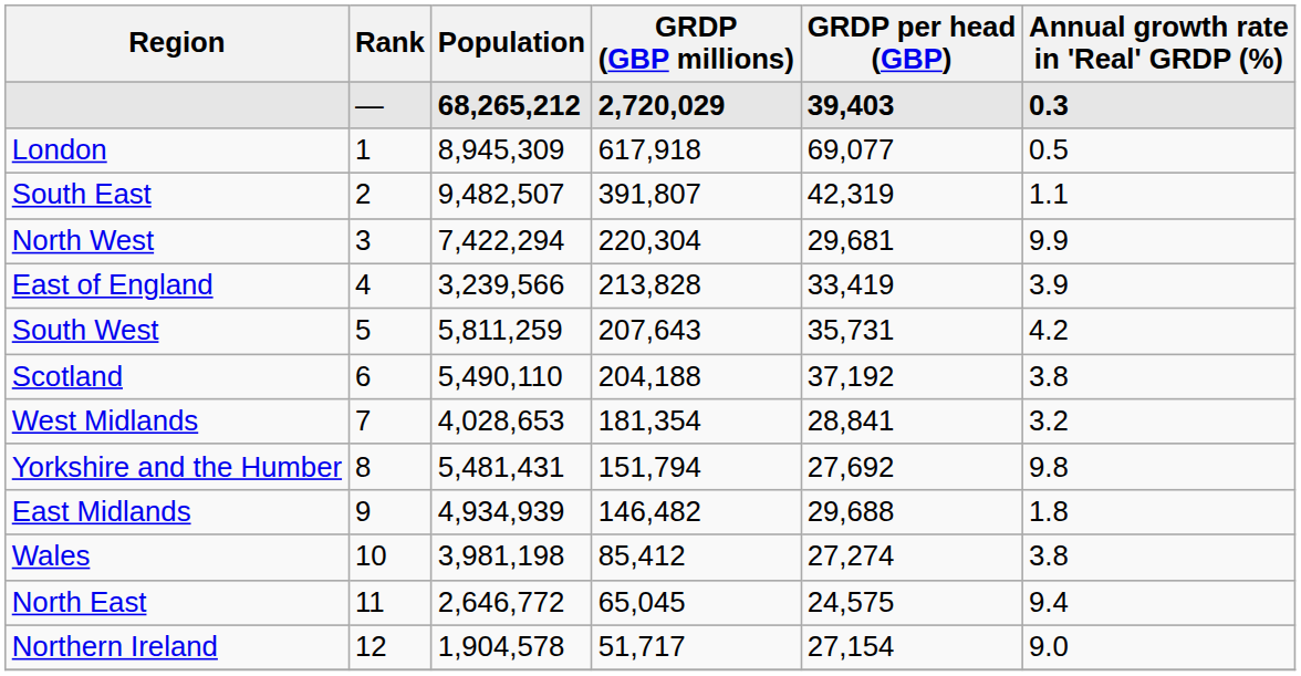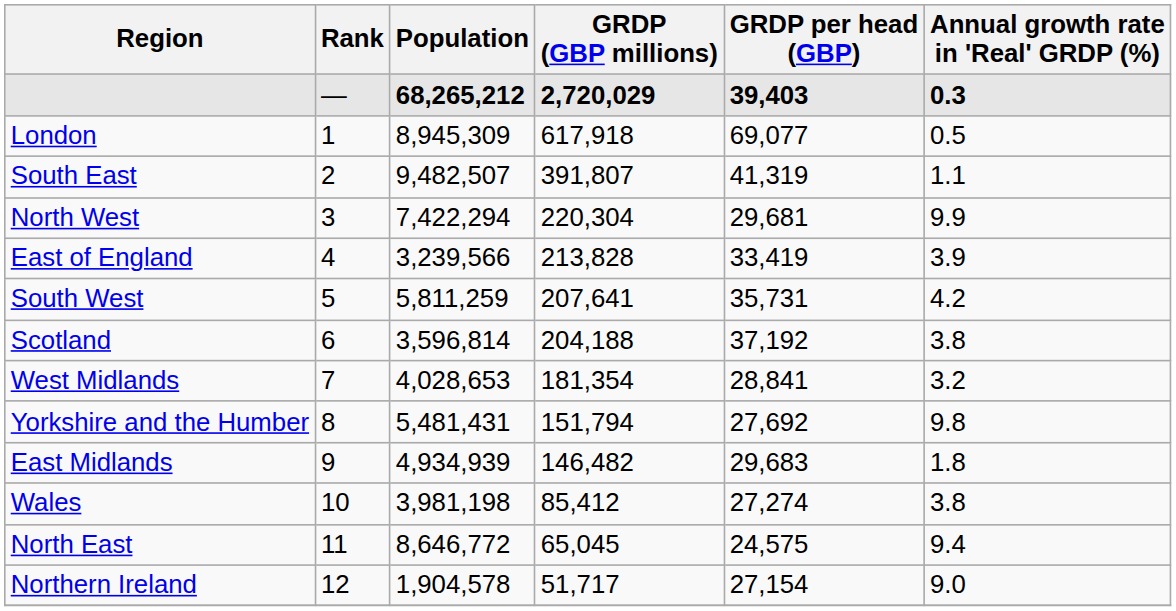 <table class="wikitable sortable col3right col4right col5right">
 <tr align=center valign=middle>
 <th>Region</th>
 <th data-sort-type="number">Rank</th>
 <th data-sort-type="number">Population</th>
 <th data-sort-type="number">GRDP<br>(<a href='#'>GBP</a> millions)</th>
 <th data-sort-type="number">GRDP per head<br>(<a href='#'>GBP</a>)</th>
 <th data-sort-type="number">Annual growth rate<br>in 'Real' GRDP (%)</th>
 </tr>
 <tr style="background:#e6e6e6">
 <td align=left><strong></strong></td>
 <td>—</td>
 <td><strong>68,265,212</strong></td>
 <td><strong>2,720,029</strong></td>
 <td><strong>39,403</strong></td>
 <td><strong>0.3</strong></td>
 </tr>
 <tr>
 <td align=left><a href='#'>London</a></td>
 <td>1</td>
 <td>8,945,309</td>
 <td>617,918</td>
 <td>69,077</td>
 <td>0.5 </td>
 </tr>
 <tr>
 <td align=left><a href='#'>South East</a></td>
 <td>2</td>
 <td>9,482,507</td>
 <td>391,807</td>
-<td>42,319</td>
+<td>41,319</td>
 <td>1.1 </td>
 </tr>
 <tr>
 <td align=left><a href='#'>North West</a></td>
 <td>3</td>
 <td>7,422,294</td>
 <td>220,304</td>
 <td>29,681</td>
 <td>9.9 </td>
 </tr>
 <tr>
 <td align=left><a href='#'>East of England</a></td>
 <td>4</td>
 <td>3,239,566</td>
 <td>213,828</td>
 <td>33,419</td>
 <td>3.9 </td>
 </tr>
 <tr>
 <td align=left><a href='#'>South West</a></td>
 <td>5</td>
 <td>5,811,259</td>
-<td>207,643</td>
+<td>207,641</td>
 <td>35,731</td>
 <td>4.2 </td>
 </tr>
 <tr>
 <td align=left><a href='#'>Scotland</a></td>
 <td>6</td>
-<td>5,490,110</td>
+<td>3,596,814</td>
 <td>204,188</td>
 <td>37,192</td>
 <td>3.8 </td>
 </tr>
 <tr>
 <td align=left><a href='#'>West Midlands</a></td>
 <td>7</td>
 <td>4,028,653</td>
 <td>181,354</td>
 <td>28,841</td>
 <td>3.2 </td>
 </tr>
 <tr>
 <td align=left><a href='#'>Yorkshire and the Humber</a></td>
 <td>8</td>
 <td>5,481,431</td>
 <td>151,794</td>
 <td>27,692</td>
 <td>9.8 </td>
 </tr>
 <tr>
 <td align=left><a href='#'>East Midlands</a></td>
 <td>9</td>
 <td>4,934,939</td>
 <td>146,482</td>
-<td>29,688</td>
+<td>29,683</td>
 <td>1.8 </td>
 </tr>
 <tr>
 <td align=left><a href='#'>Wales</a></td>
 <td>10</td>
 <td>3,981,198</td>
 <td>85,412</td>
 <td>27,274</td>
 <td>3.8 </td>
 </tr>
 <tr>
 <td align=left><a href='#'>North East</a></td>
 <td>11</td>
-<td>2,646,772</td>
+<td>8,646,772</td>
 <td>65,045</td>
 <td>24,575</td>
 <td>9.4 </td>
 </tr>
 <tr>
 <td align=left><a href='#'>Northern Ireland</a></td>
 <td>12</td>
 <td>1,904,578</td>
 <td>51,717</td>
 <td>27,154</td>
 <td>9.0 </td>
 </tr>
 <tr>
 </tr>
 </table>
